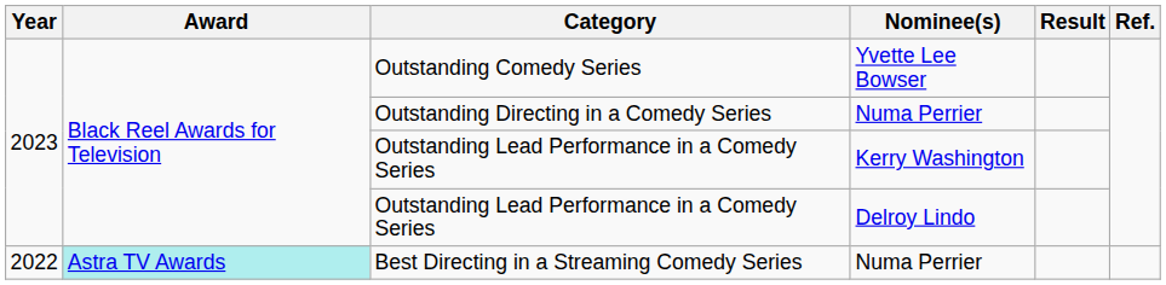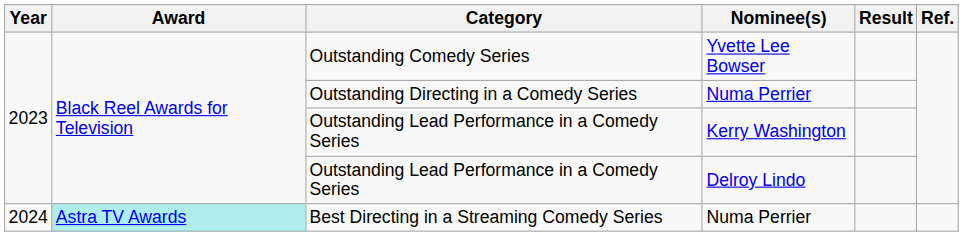 <table class="wikitable">
 <tr>
 <th>Year</th>
 <th>Award</th>
 <th>Category</th>
 <th>Nominee(s)</th>
 <th>Result</th>
 <th>Ref.</th>
 </tr>
 <tr>
 <td rowspan="4">2023</td>
 <td rowspan="4"><a href='#'>Black Reel Awards for Television</a></td>
 <td>Outstanding Comedy Series</td>
 <td><a href='#'>Yvette Lee Bowser</a></td>
 <td></td>
 <td rowspan="4" style="text-align:center;"></td>
 </tr>
 <tr>
 <td>Outstanding Directing in a Comedy Series</td>
 <td><a href='#'>Numa Perrier</a></td>
 <td></td>
 </tr>
 <tr>
 <td>Outstanding Lead Performance in a Comedy Series</td>
 <td><a href='#'>Kerry Washington</a></td>
 <td></td>
 </tr>
 <tr>
 <td>Outstanding Lead Performance in a Comedy Series</td>
 <td><a href='#'>Delroy Lindo</a></td>
 <td></td>
 </tr>
 <tr>
-<td>2022</td>
+<td>2024</td>
 <td style="background: paleturquoise;"><a href='#'>Astra TV Awards</a></td>
 <td>Best Directing in a Streaming Comedy Series</td>
 <td>Numa Perrier</td>
 <td></td>
 <td style="text-align:center;"></td>
 </tr>
 </table>
